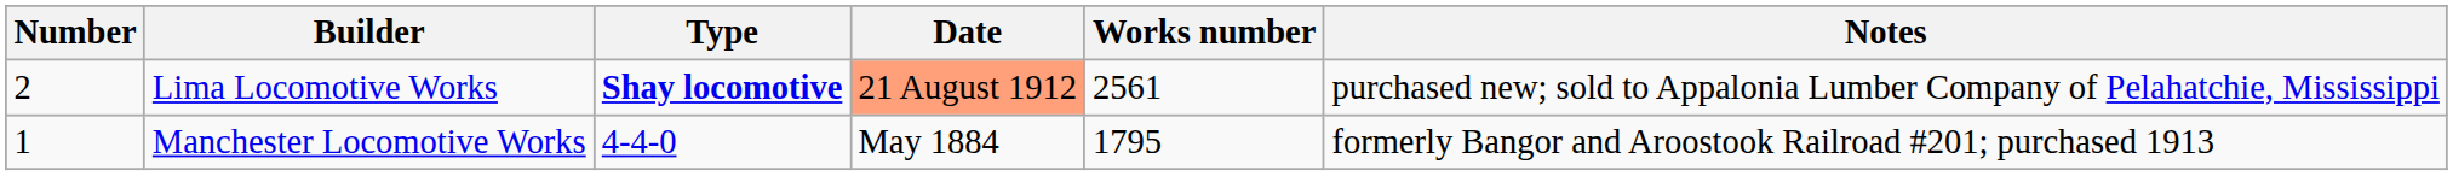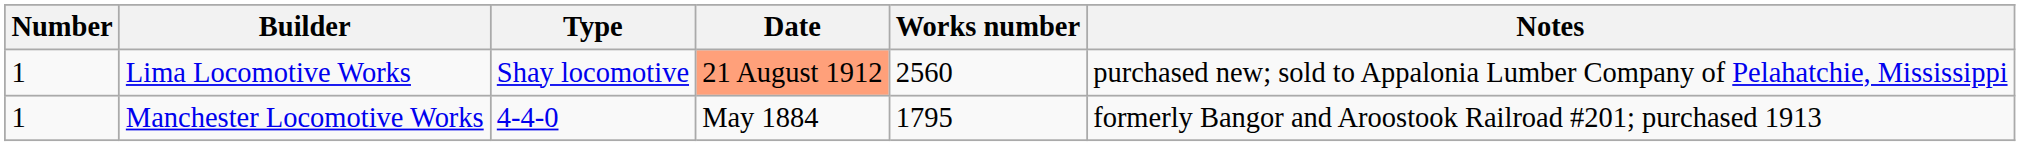 <table class="wikitable">
 <tr>
 <th>Number</th>
 <th>Builder</th>
 <th>Type</th>
 <th>Date</th>
 <th>Works number</th>
 <th>Notes</th>
 </tr>
 <tr>
-<td>2</td>
+<td>1</td>
 <td><a href='#'>Lima Locomotive Works</a></td>
-<td><strong><a href='#'>Shay locomotive</a></strong></td>
+<td><a href='#'>Shay locomotive</a></td>
 <td style="background: lightsalmon;">21 August 1912</td>
-<td>2561</td>
+<td>2560</td>
 <td>purchased new; sold to Appalonia Lumber Company of <a href='#'>Pelahatchie, Mississippi</a></td>
 </tr>
 <tr>
 <td>1</td>
 <td><a href='#'>Manchester Locomotive Works</a></td>
 <td><a href='#'>4-4-0</a></td>
 <td>May 1884</td>
 <td>1795</td>
 <td>formerly Bangor and Aroostook Railroad #201; purchased 1913</td>
 </tr>
 </table>
